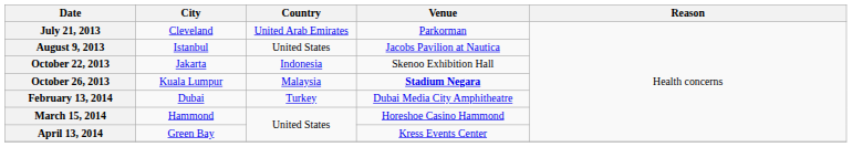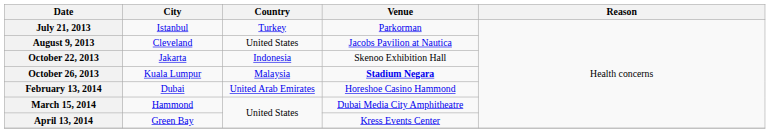 <table class="wikitable plainrowheaders" style="text-align:center;">
 <tr>
 <th scope="col" style="width:12em;">Date</th>
 <th scope="col" style="width:10em;">City</th>
 <th scope="col" style="width:10em;">Country</th>
 <th scope="col" style="width:16em;">Venue</th>
 <th scope="col" style="width:30em;">Reason</th>
 </tr>
 <tr>
 <th scope="row" style="text-align:center;">July 21, 2013</th>
-<td><a href='#'>Cleveland</a></td>
-<td><a href='#'>United Arab Emirates</a></td>
+<td><a href='#'>Istanbul</a></td>
+<td><a href='#'>Turkey</a></td>
 <td><a href='#'>Parkorman</a></td>
 <td rowspan="7">Health concerns</td>
 </tr>
 <tr>
 <th scope="row" style="text-align:center;">August 9, 2013</th>
-<td><a href='#'>Istanbul</a></td>
+<td><a href='#'>Cleveland</a></td>
 <td>United States</td>
 <td><a href='#'>Jacobs Pavilion at Nautica</a></td>
 </tr>
 <tr>
 <th scope="row" style="text-align:center;">October 22, 2013</th>
 <td><a href='#'>Jakarta</a></td>
 <td><a href='#'>Indonesia</a></td>
 <td>Skenoo Exhibition Hall</td>
 </tr>
 <tr>
 <th scope="row" style="text-align:center;">October 26, 2013</th>
 <td><a href='#'>Kuala Lumpur</a></td>
 <td><a href='#'>Malaysia</a></td>
 <td><strong><a href='#'>Stadium Negara</a></strong></td>
 </tr>
 <tr>
 <th scope="row" style="text-align:center;">February 13, 2014</th>
 <td><a href='#'>Dubai</a></td>
-<td><a href='#'>Turkey</a></td>
-<td><a href='#'>Dubai Media City Amphitheatre</a></td>
+<td><a href='#'>United Arab Emirates</a></td>
+<td><a href='#'>Horeshoe Casino Hammond</a></td>
 </tr>
 <tr>
 <th scope="row" style="text-align:center;">March 15, 2014</th>
 <td><a href='#'>Hammond</a></td>
 <td rowspan="2">United States</td>
-<td><a href='#'>Horeshoe Casino Hammond</a></td>
+<td><a href='#'>Dubai Media City Amphitheatre</a></td>
 </tr>
 <tr>
 <th scope="row" style="text-align:center;">April 13, 2014</th>
 <td><a href='#'>Green Bay</a></td>
 <td><a href='#'>Kress Events Center</a></td>
 </tr>
 <tr>
 </tr>
 </table>
